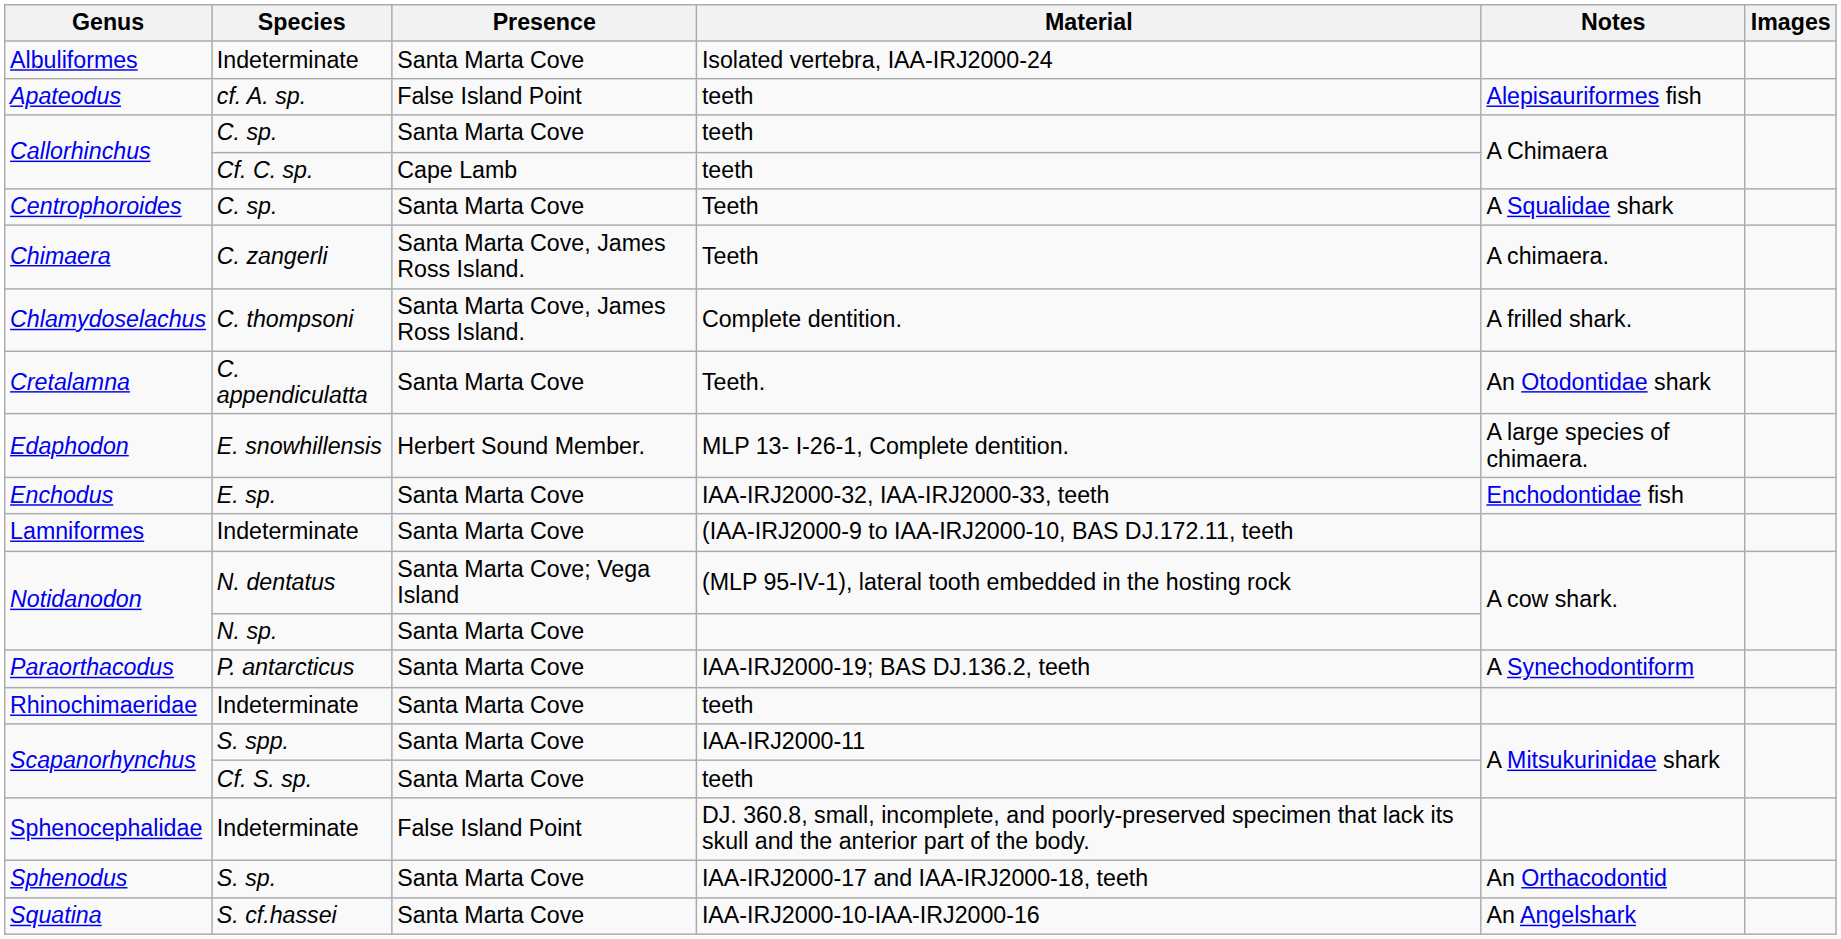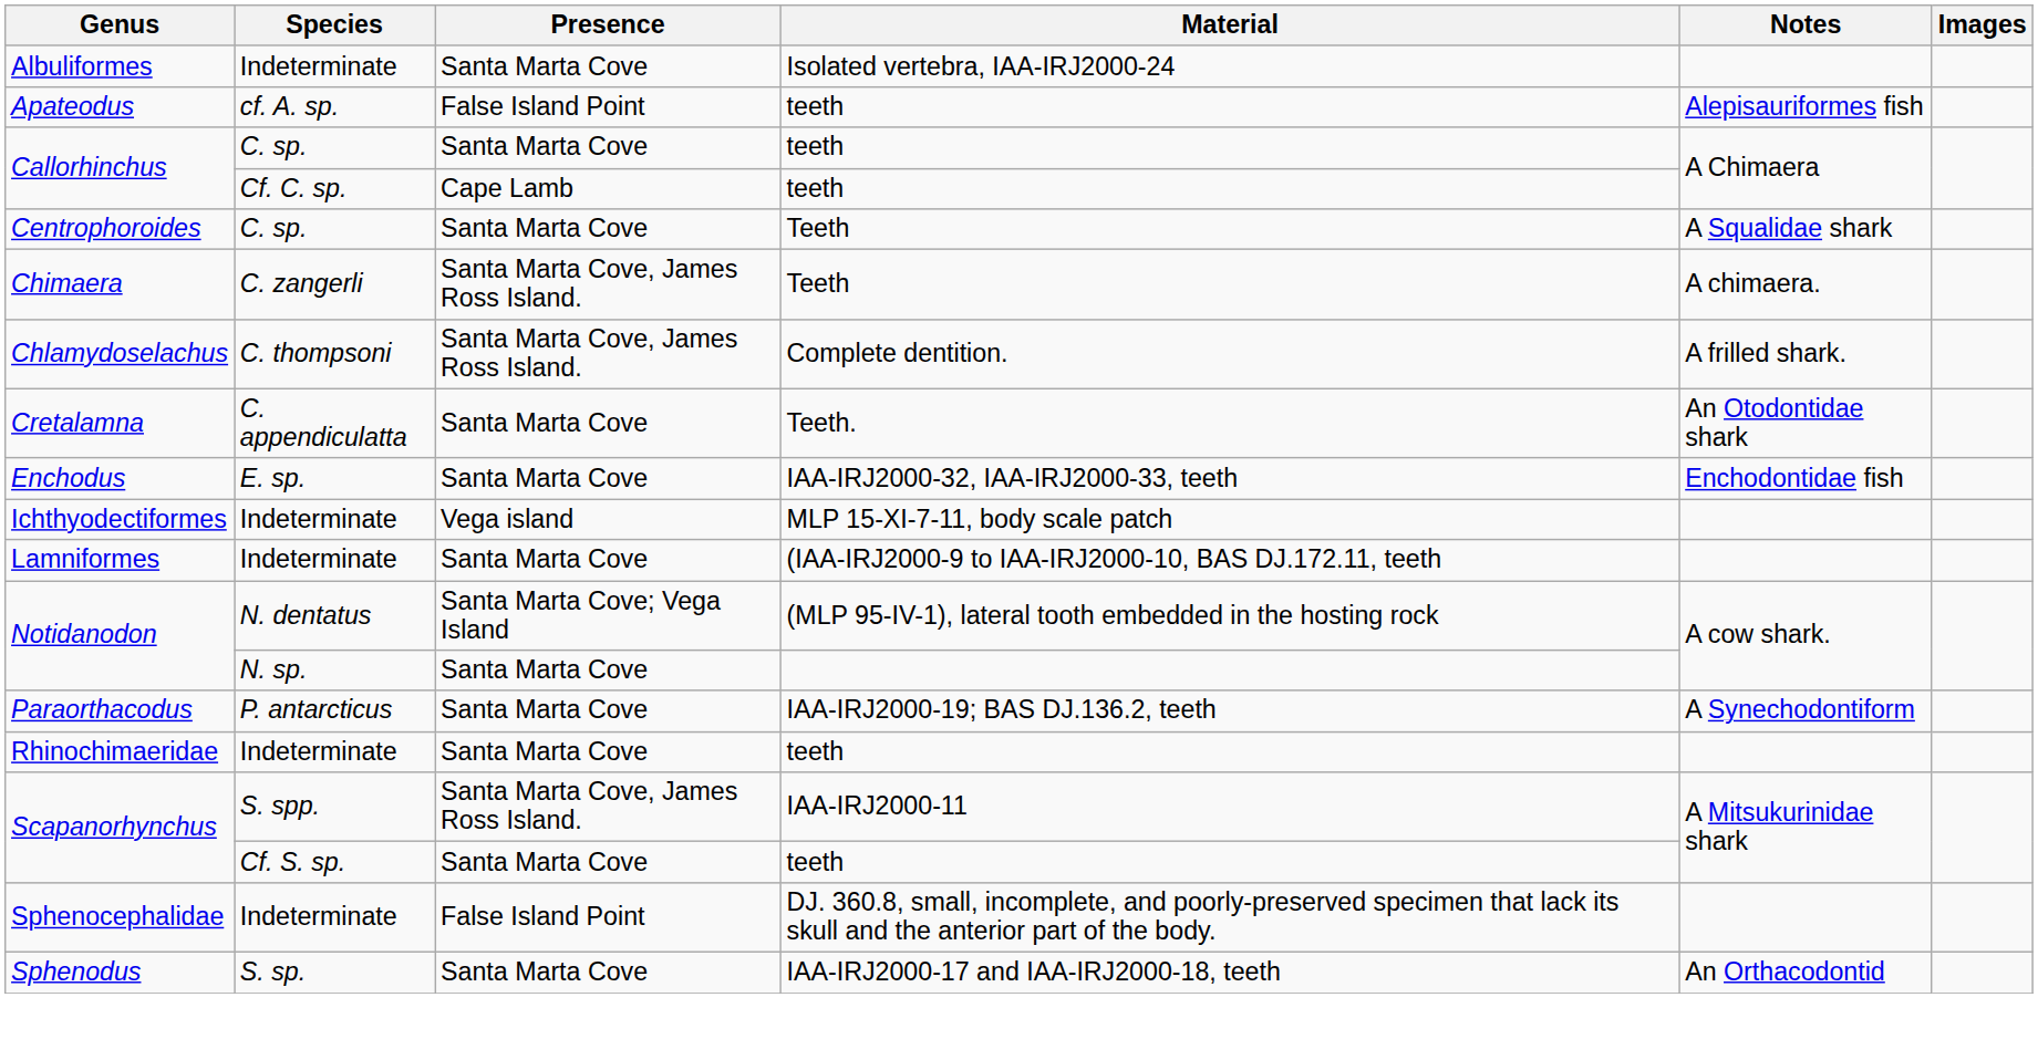 <table class="wikitable sortable"  style="margin:auto; width:100%;">
 <tr>
 <th>Genus</th>
 <th>Species</th>
 <th>Presence</th>
 <th>Material</th>
 <th>Notes</th>
 <th>Images</th>
 </tr>
 <tr>
 <td><a href='#'>Albuliformes</a></td>
 <td>Indeterminate</td>
 <td>Santa Marta Cove</td>
 <td>Isolated vertebra, IAA-IRJ2000-24</td>
 <td></td>
 <td></td>
 </tr>
 <tr>
 <td><em><a href='#'>Apateodus</a></em></td>
 <td><em>cf. A. sp.</em></td>
 <td>False Island Point</td>
 <td>teeth</td>
 <td><a href='#'>Alepisauriformes</a> fish</td>
 <td></td>
 </tr>
 <tr>
 <td rowspan="2"><em><a href='#'>Callorhinchus</a></em></td>
 <td><em>C. sp.</em></td>
 <td>Santa Marta Cove</td>
 <td>teeth</td>
 <td rowspan="2">A Chimaera</td>
 <td rowspan="2"></td>
 </tr>
 <tr>
 <td><em>Cf. C. sp.</em></td>
 <td>Cape Lamb</td>
 <td>teeth</td>
 </tr>
 <tr>
 <td><em><a href='#'>Centrophoroides</a></em></td>
 <td><em>C. sp.</em></td>
 <td>Santa Marta Cove</td>
 <td>Teeth</td>
 <td>A <a href='#'>Squalidae</a> shark</td>
 <td></td>
 </tr>
 <tr>
 <td><em><a href='#'>Chimaera</a></em></td>
 <td><em>C. zangerli</em></td>
 <td>Santa Marta Cove, James Ross Island.</td>
 <td>Teeth</td>
 <td>A chimaera.</td>
 <td></td>
 </tr>
 <tr>
 <td><em><a href='#'>Chlamydoselachus</a></em></td>
 <td><em>C. thompsoni</em></td>
 <td>Santa Marta Cove, James Ross Island.</td>
 <td>Complete dentition.</td>
 <td>A frilled shark.</td>
 <td></td>
 </tr>
 <tr>
 <td><em><a href='#'>Cretalamna</a></em></td>
 <td><em>C. appendiculatta</em></td>
 <td>Santa Marta Cove</td>
 <td>Teeth.</td>
 <td>An <a href='#'>Otodontidae</a> shark</td>
 <td></td>
 </tr>
 <tr>
-<td><em><a href='#'>Edaphodon</a></em></td>
-<td><em>E. snowhillensis</em></td>
-<td>Herbert Sound Member.</td>
-<td>MLP 13- I-26-1, Complete dentition.</td>
-<td>A large species of chimaera.</td>
-<td></td>
-</tr>
-<tr>
 <td><em><a href='#'>Enchodus</a></em></td>
 <td><em>E. sp.</em></td>
 <td>Santa Marta Cove</td>
 <td>IAA-IRJ2000-32, IAA-IRJ2000-33, teeth</td>
 <td><a href='#'>Enchodontidae</a> fish</td>
+<td></td>
+</tr>
+<tr>
+<td><a href='#'>Ichthyodectiformes</a></td>
+<td>Indeterminate</td>
+<td>Vega island</td>
+<td>MLP 15-XI-7-11, body scale patch</td>
+<td></td>
 <td></td>
 </tr>
 <tr>
 <td><a href='#'>Lamniformes</a></td>
 <td>Indeterminate</td>
 <td>Santa Marta Cove</td>
 <td>(IAA-IRJ2000-9 to IAA-IRJ2000-10, BAS DJ.172.11, teeth</td>
 <td></td>
 <td></td>
 </tr>
 <tr>
 <td rowspan="2"><em><a href='#'>Notidanodon</a></em></td>
 <td><em>N. dentatus</em></td>
 <td>Santa Marta Cove; Vega Island</td>
 <td>(MLP 95-IV-1), lateral tooth embedded in the hosting rock</td>
 <td rowspan="2">A cow shark.</td>
 <td rowspan="2"></td>
 </tr>
 <tr>
 <td><em>N. sp.</em></td>
 <td>Santa Marta Cove</td>
 <td></td>
 </tr>
 <tr>
 <td><em><a href='#'>Paraorthacodus</a></em></td>
 <td><em>P. antarcticus</em></td>
 <td>Santa Marta Cove</td>
 <td>IAA-IRJ2000-19; BAS DJ.136.2, teeth</td>
 <td>A <a href='#'>Synechodontiform</a></td>
 <td></td>
 </tr>
 <tr>
 <td><a href='#'>Rhinochimaeridae</a></td>
 <td>Indeterminate</td>
 <td>Santa Marta Cove</td>
 <td>teeth</td>
 <td></td>
 <td></td>
 </tr>
 <tr>
 <td rowspan="2"><em><a href='#'>Scapanorhynchus</a></em></td>
 <td><em>S. spp.</em></td>
-<td>Santa Marta Cove</td>
+<td>Santa Marta Cove, James Ross Island.</td>
 <td>IAA-IRJ2000-11</td>
 <td rowspan="2">A <a href='#'>Mitsukurinidae</a> shark</td>
 <td rowspan="2"></td>
 </tr>
 <tr>
 <td><em>Cf. S. sp.</em></td>
 <td>Santa Marta Cove</td>
 <td>teeth</td>
 </tr>
 <tr>
 <td><a href='#'>Sphenocephalidae</a></td>
 <td>Indeterminate</td>
 <td>False Island Point</td>
 <td>DJ. 360.8, small, incomplete, and poorly-preserved specimen that lack its skull and the anterior part of the body.</td>
 <td></td>
 <td></td>
 </tr>
 <tr>
 <td><em><a href='#'>Sphenodus</a></em></td>
 <td><em>S. sp.</em></td>
 <td>Santa Marta Cove</td>
 <td>IAA-IRJ2000-17 and IAA-IRJ2000-18, teeth</td>
 <td>An <a href='#'>Orthacodontid</a></td>
 <td></td>
 </tr>
-<tr>
-<td><em><a href='#'>Squatina</a></em></td>
-<td><em>S. cf.hassei</em></td>
-<td>Santa Marta Cove</td>
-<td>IAA-IRJ2000-10-IAA-IRJ2000-16</td>
-<td>An <a href='#'>Angelshark</a></td>
-<td></td>
-</tr>
 </table>
